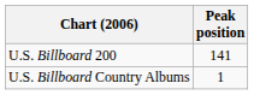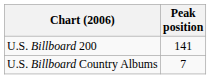 <table class="wikitable">
 <tr>
 <th>Chart (2006)</th>
 <th>Peak<br>position</th>
 </tr>
 <tr>
 <td>U.S. <em>Billboard</em> 200</td>
 <td align="center">141</td>
 </tr>
 <tr>
 <td>U.S. <em>Billboard</em> Country Albums</td>
-<td align="center">1</td>
+<td align="center">7</td>
 </tr>
 </table>
